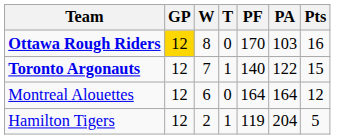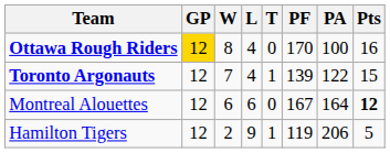 <table class="wikitable">
 <tr>
 <th>Team</th>
 <th>GP</th>
 <th>W</th>
+<th>L</th>
 <th>T</th>
 <th>PF</th>
 <th>PA</th>
 <th>Pts</th>
 </tr>
 <tr align="center">
 <td align="left"><strong><a href='#'>Ottawa Rough Riders</a></strong></td>
 <td style="background: gold;">12</td>
 <td>8</td>
+<td>4</td>
 <td>0</td>
 <td>170</td>
-<td>103</td>
+<td>100</td>
 <td>16</td>
 </tr>
 <tr align="center">
 <td align="left"><strong><a href='#'>Toronto Argonauts</a></strong></td>
 <td>12</td>
 <td>7</td>
+<td>4</td>
 <td>1</td>
-<td>140</td>
+<td>139</td>
 <td>122</td>
 <td>15</td>
 </tr>
 <tr align="center">
 <td align="left"><a href='#'>Montreal Alouettes</a></td>
 <td>12</td>
 <td>6</td>
+<td>6</td>
 <td>0</td>
+<td>167</td>
 <td>164</td>
-<td>164</td>
-<td>12</td>
+<td><strong>12</strong></td>
 </tr>
 <tr align="center">
 <td align="left"><a href='#'>Hamilton Tigers</a></td>
 <td>12</td>
 <td>2</td>
+<td>9</td>
 <td>1</td>
 <td>119</td>
-<td>204</td>
+<td>206</td>
 <td>5</td>
 </tr>
 </table>
